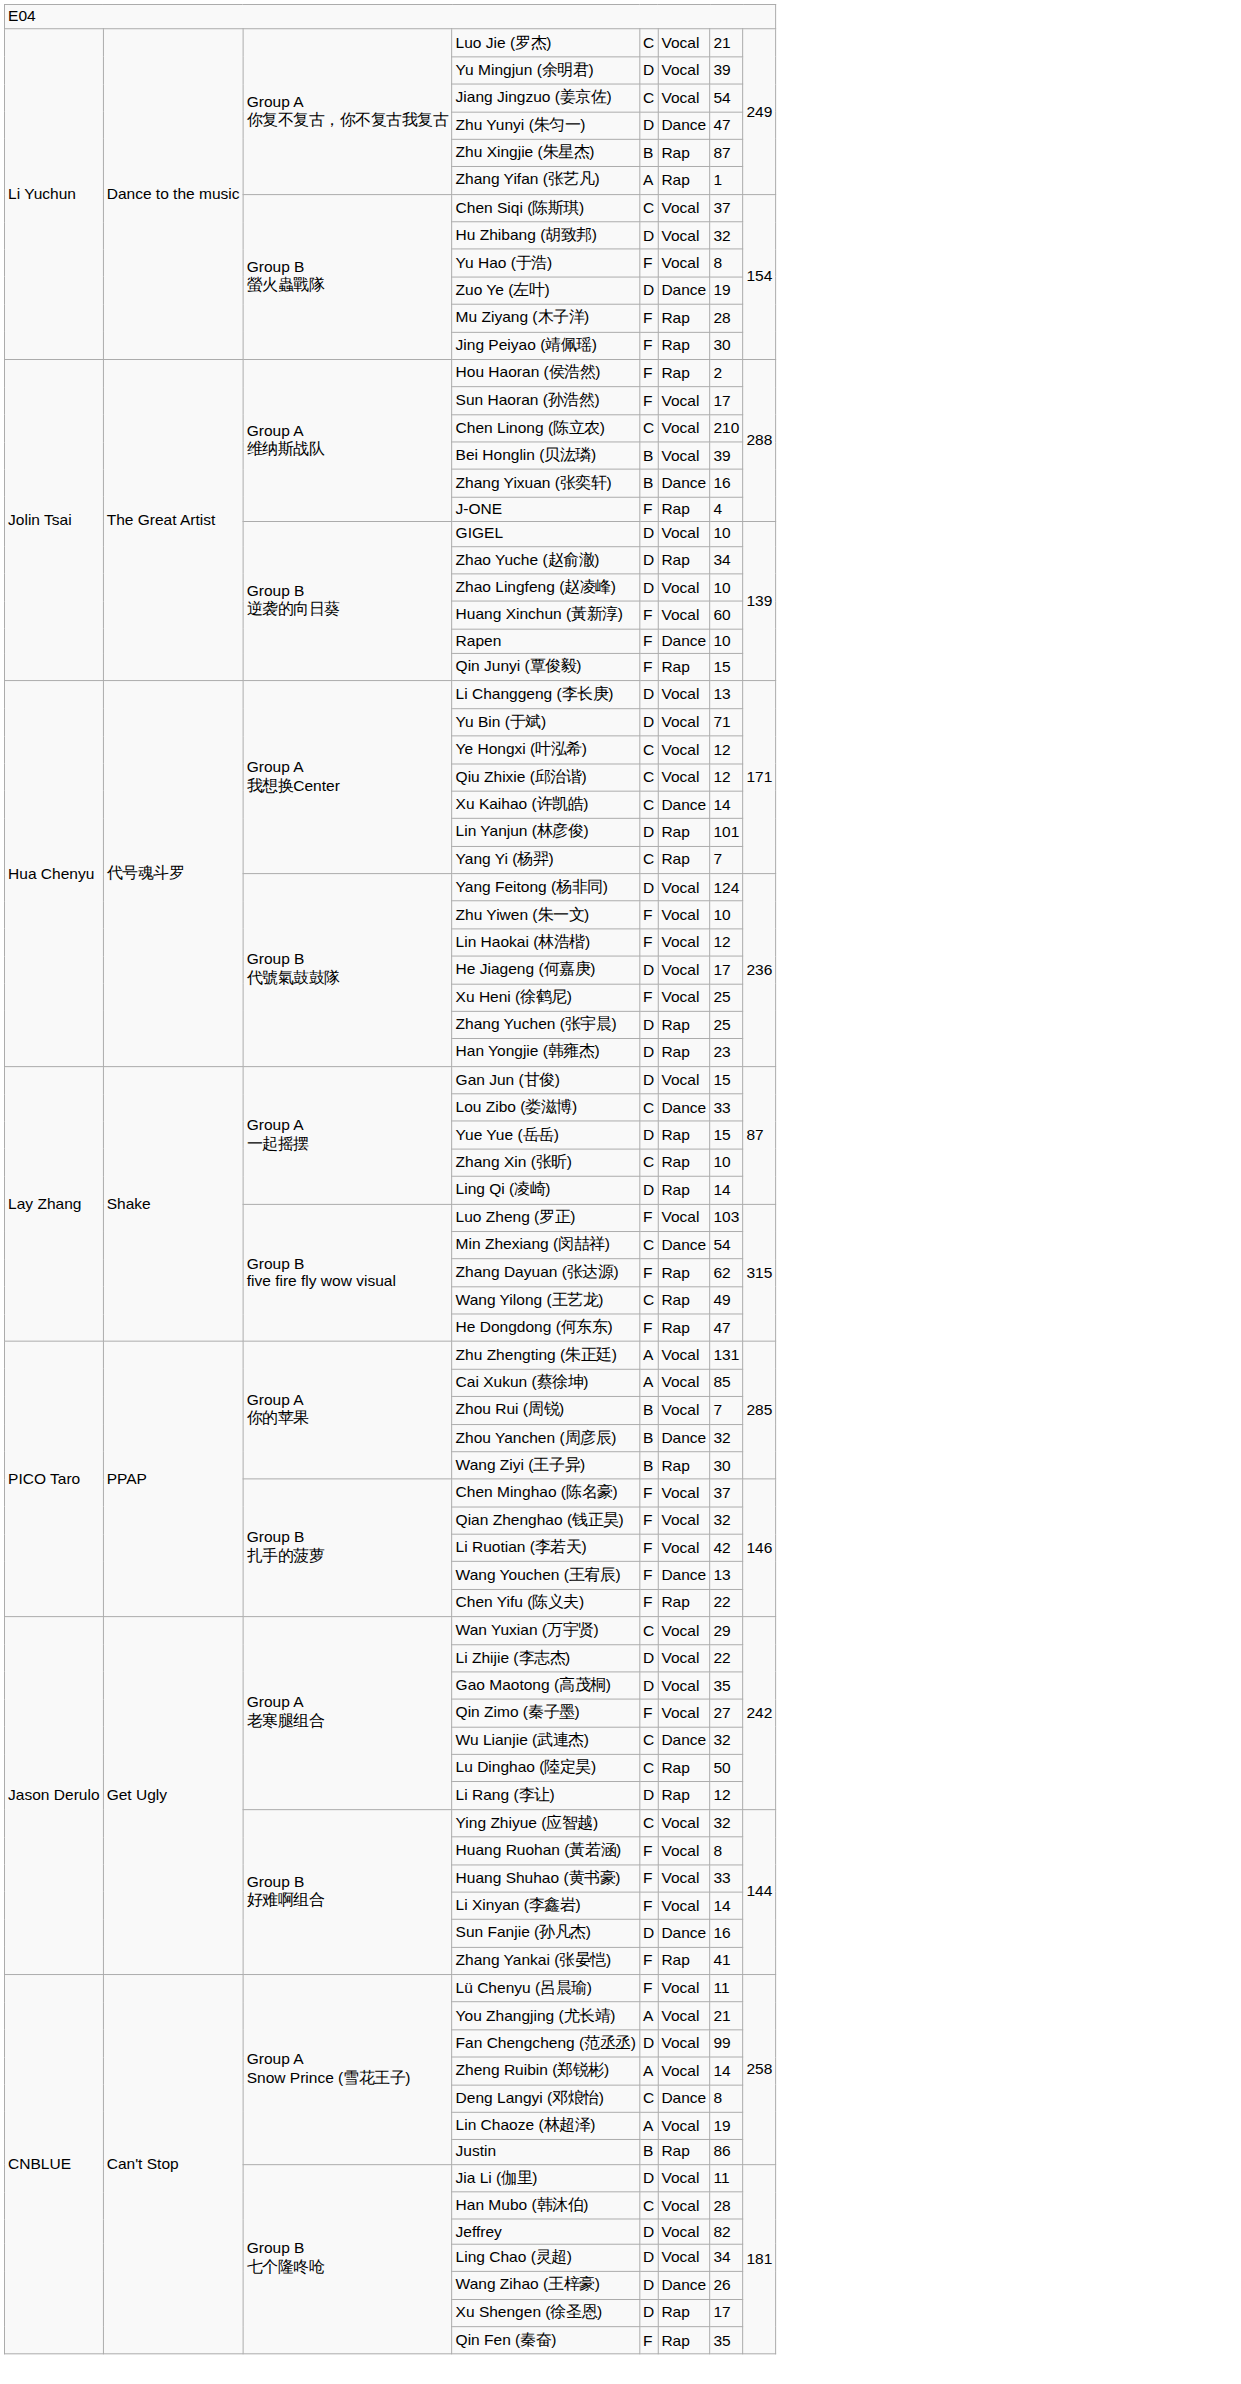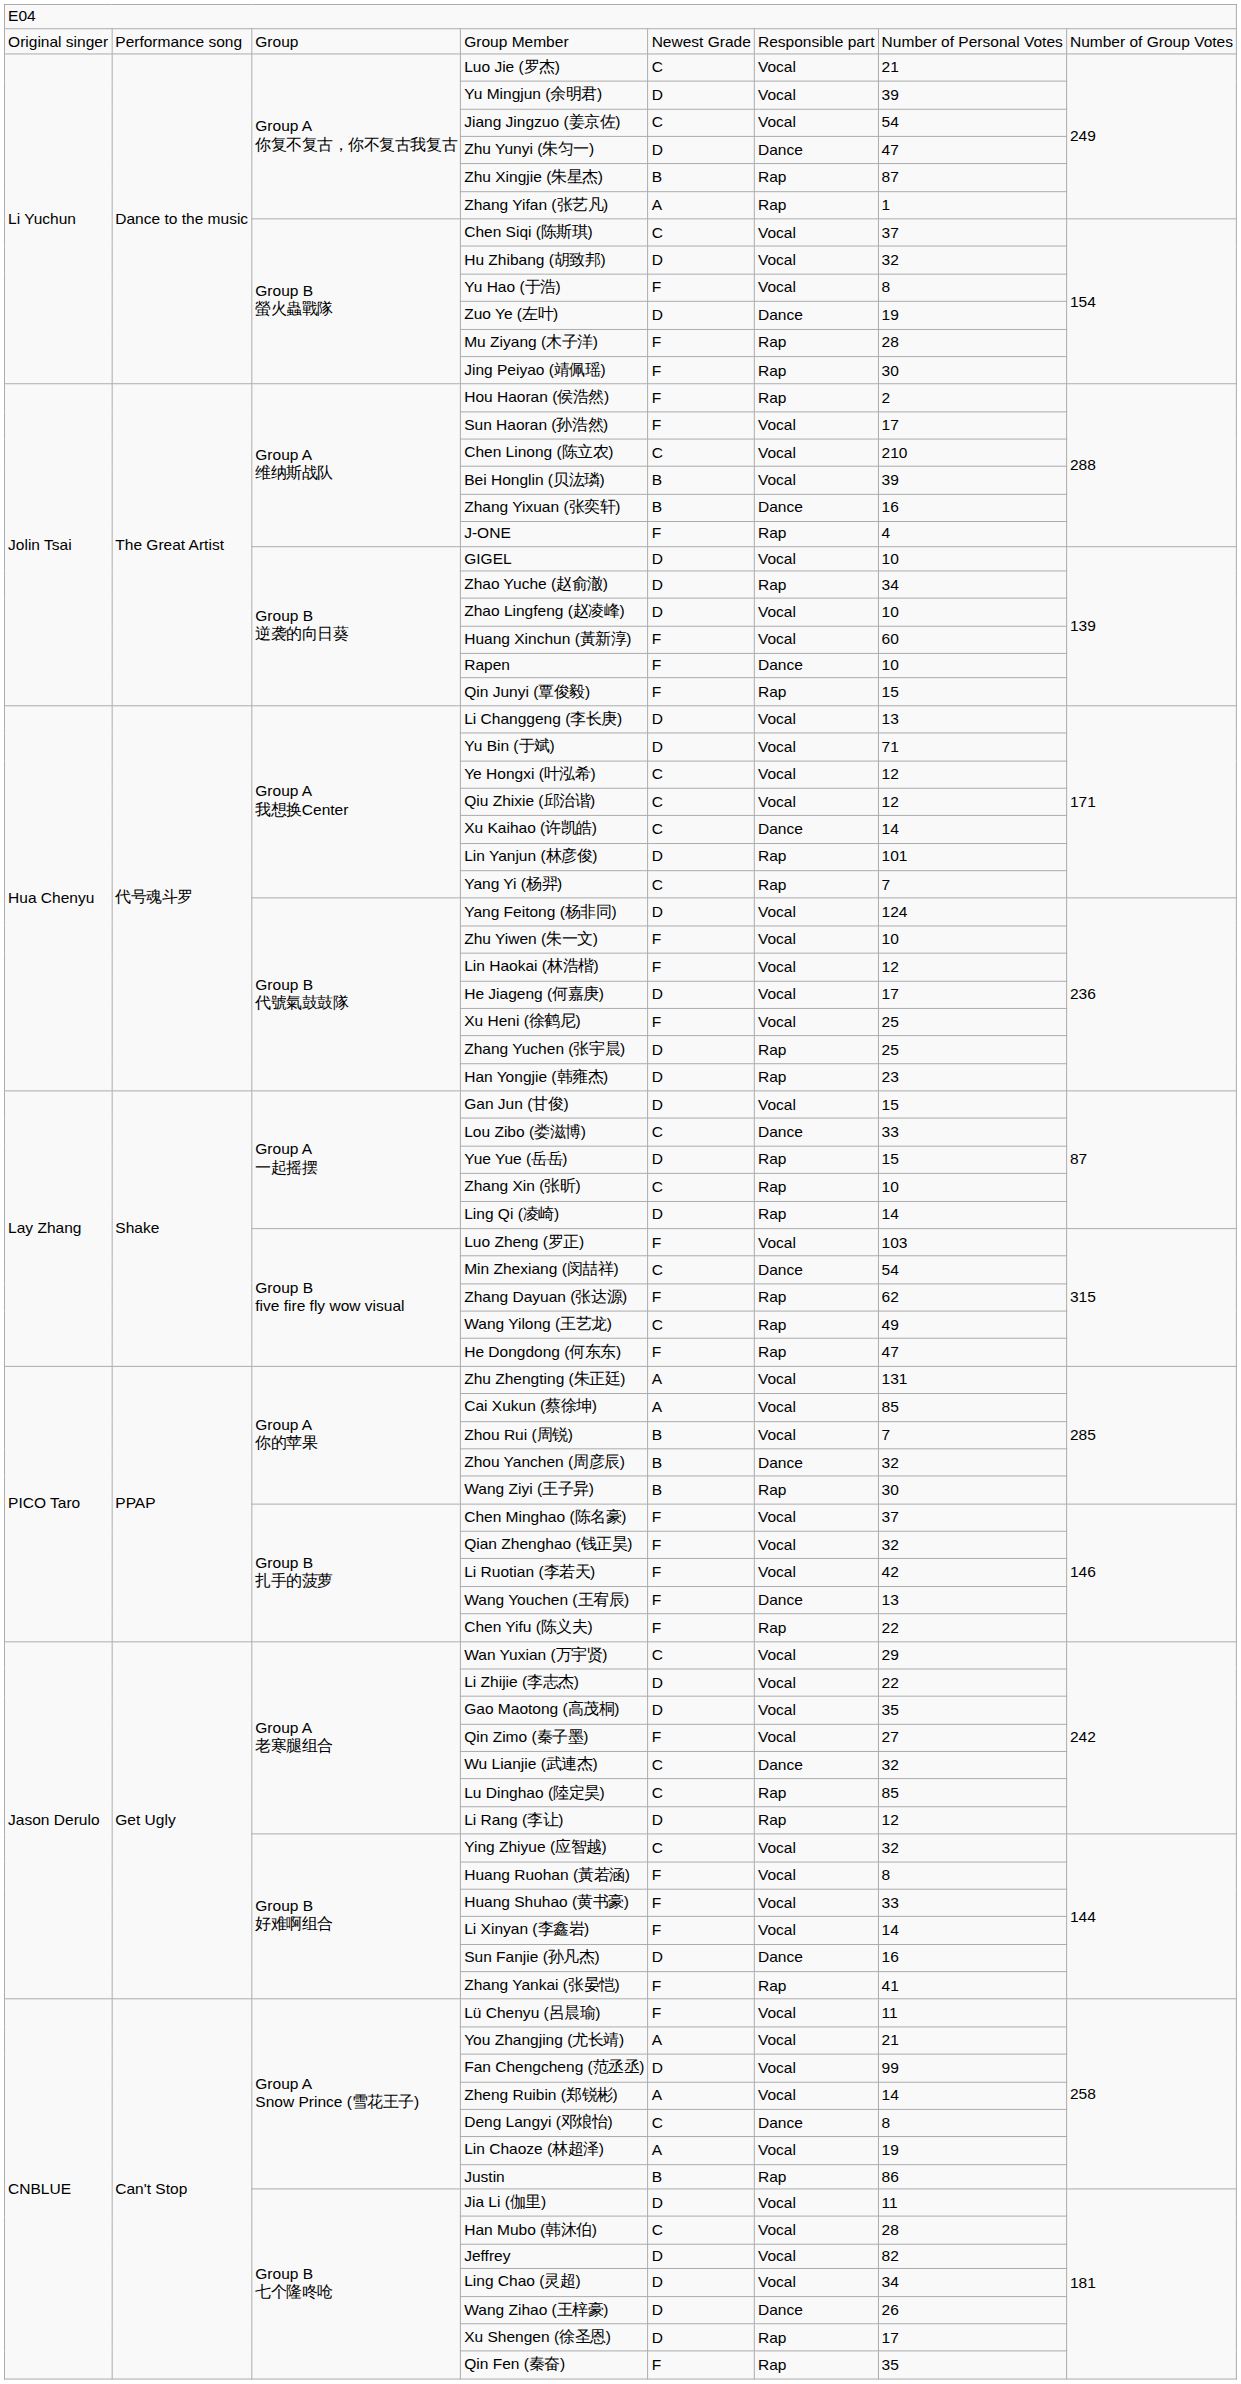 <table class="wikitable">
 <tr>
 <td colspan="8">E04</td>
+</tr>
+<tr>
+<td>Original singer</td>
+<td>Performance song</td>
+<td>Group</td>
+<td>Group Member</td>
+<td>Newest Grade</td>
+<td>Responsible part</td>
+<td>Number of Personal Votes</td>
+<td>Number of Group Votes</td>
 </tr>
 <tr>
 <td rowspan="12">Li Yuchun</td>
 <td rowspan="12">Dance to the music</td>
 <td rowspan="6">Group A<br>你复不复古，你不复古我复古</td>
 <td>Luo Jie (罗杰)</td>
 <td>C</td>
 <td>Vocal</td>
 <td>21</td>
 <td rowspan="6">249</td>
 </tr>
 <tr>
 <td>Yu Mingjun (余明君)</td>
 <td>D</td>
 <td>Vocal</td>
 <td>39</td>
 </tr>
 <tr>
 <td>Jiang Jingzuo (姜京佐)</td>
 <td>C</td>
 <td>Vocal</td>
 <td>54</td>
 </tr>
 <tr>
 <td>Zhu Yunyi (朱匀一)</td>
 <td>D</td>
 <td>Dance</td>
 <td>47</td>
 </tr>
 <tr>
 <td>Zhu Xingjie (朱星杰)</td>
 <td>B</td>
 <td>Rap</td>
 <td>87</td>
 </tr>
 <tr>
 <td>Zhang Yifan (张艺凡)</td>
 <td>A</td>
 <td>Rap</td>
 <td>1</td>
 </tr>
 <tr>
 <td rowspan="6">Group B<br>螢火蟲戰隊</td>
 <td>Chen Siqi (陈斯琪)</td>
 <td>C</td>
 <td>Vocal</td>
 <td>37</td>
 <td rowspan="6">154</td>
 </tr>
 <tr>
 <td>Hu Zhibang (胡致邦)</td>
 <td>D</td>
 <td>Vocal</td>
 <td>32</td>
 </tr>
 <tr>
 <td>Yu Hao (于浩)</td>
 <td>F</td>
 <td>Vocal</td>
 <td>8</td>
 </tr>
 <tr>
 <td>Zuo Ye (左叶)</td>
 <td>D</td>
 <td>Dance</td>
 <td>19</td>
 </tr>
 <tr>
 <td>Mu Ziyang (木子洋)</td>
 <td>F</td>
 <td>Rap</td>
 <td>28</td>
 </tr>
 <tr>
 <td>Jing Peiyao (靖佩瑶)</td>
 <td>F</td>
 <td>Rap</td>
 <td>30</td>
 </tr>
 <tr>
 <td rowspan="12">Jolin Tsai</td>
 <td rowspan="12">The Great Artist</td>
 <td rowspan="6">Group A<br>维纳斯战队</td>
 <td>Hou Haoran (侯浩然)</td>
 <td>F</td>
 <td>Rap</td>
 <td>2</td>
 <td rowspan="6">288</td>
 </tr>
 <tr>
 <td>Sun Haoran (孙浩然)</td>
 <td>F</td>
 <td>Vocal</td>
 <td>17</td>
 </tr>
 <tr>
 <td>Chen Linong (陈立农)</td>
 <td>C</td>
 <td>Vocal</td>
 <td>210</td>
 </tr>
 <tr>
 <td>Bei Honglin (贝汯璘)</td>
 <td>B</td>
 <td>Vocal</td>
 <td>39</td>
 </tr>
 <tr>
 <td>Zhang Yixuan (张奕轩)</td>
 <td>B</td>
 <td>Dance</td>
 <td>16</td>
 </tr>
 <tr>
 <td>J-ONE</td>
 <td>F</td>
 <td>Rap</td>
 <td>4</td>
 </tr>
 <tr>
 <td rowspan="6">Group B<br>逆袭的向日葵</td>
 <td>GIGEL</td>
 <td>D</td>
 <td>Vocal</td>
 <td>10</td>
 <td rowspan="6">139</td>
 </tr>
 <tr>
 <td>Zhao Yuche (赵俞澈)</td>
 <td>D</td>
 <td>Rap</td>
 <td>34</td>
 </tr>
 <tr>
 <td>Zhao Lingfeng (赵凌峰)</td>
 <td>D</td>
 <td>Vocal</td>
 <td>10</td>
 </tr>
 <tr>
 <td>Huang Xinchun (黃新淳)</td>
 <td>F</td>
 <td>Vocal</td>
 <td>60</td>
 </tr>
 <tr>
 <td>Rapen</td>
 <td>F</td>
 <td>Dance</td>
 <td>10</td>
 </tr>
 <tr>
 <td>Qin Junyi (覃俊毅)</td>
 <td>F</td>
 <td>Rap</td>
 <td>15</td>
 </tr>
 <tr>
 <td rowspan="14">Hua Chenyu</td>
 <td rowspan="14">代号魂斗罗</td>
 <td rowspan="7">Group A<br>我想换Center</td>
 <td>Li Changgeng (李长庚)</td>
 <td>D</td>
 <td>Vocal</td>
 <td>13</td>
 <td rowspan="7">171</td>
 </tr>
 <tr>
 <td>Yu Bin (于斌)</td>
 <td>D</td>
 <td>Vocal</td>
 <td>71</td>
 </tr>
 <tr>
 <td>Ye Hongxi (叶泓希)</td>
 <td>C</td>
 <td>Vocal</td>
 <td>12</td>
 </tr>
 <tr>
 <td>Qiu Zhixie (邱治谐)</td>
 <td>C</td>
 <td>Vocal</td>
 <td>12</td>
 </tr>
 <tr>
 <td>Xu Kaihao (许凯皓)</td>
 <td>C</td>
 <td>Dance</td>
 <td>14</td>
 </tr>
 <tr>
 <td>Lin Yanjun (林彦俊)</td>
 <td>D</td>
 <td>Rap</td>
 <td>101</td>
 </tr>
 <tr>
 <td>Yang Yi (杨羿)</td>
 <td>C</td>
 <td>Rap</td>
 <td>7</td>
 </tr>
 <tr>
 <td rowspan="7">Group B<br>代號氣鼓鼓隊</td>
 <td>Yang Feitong (杨非同)</td>
 <td>D</td>
 <td>Vocal</td>
 <td>124</td>
 <td rowspan="7">236</td>
 </tr>
 <tr>
 <td>Zhu Yiwen (朱一文)</td>
 <td>F</td>
 <td>Vocal</td>
 <td>10</td>
 </tr>
 <tr>
 <td>Lin Haokai (林浩楷)</td>
 <td>F</td>
 <td>Vocal</td>
 <td>12</td>
 </tr>
 <tr>
 <td>He Jiageng (何嘉庚)</td>
 <td>D</td>
 <td>Vocal</td>
 <td>17</td>
 </tr>
 <tr>
 <td>Xu Heni (徐鹤尼)</td>
 <td>F</td>
 <td>Vocal</td>
 <td>25</td>
 </tr>
 <tr>
 <td>Zhang Yuchen (张宇晨)</td>
 <td>D</td>
 <td>Rap</td>
 <td>25</td>
 </tr>
 <tr>
 <td>Han Yongjie (韩雍杰)</td>
 <td>D</td>
 <td>Rap</td>
 <td>23</td>
 </tr>
 <tr>
 <td rowspan="10">Lay Zhang</td>
 <td rowspan="10">Shake</td>
 <td rowspan="5">Group A<br>一起摇摆</td>
 <td>Gan Jun (甘俊)</td>
 <td>D</td>
 <td>Vocal</td>
 <td>15</td>
 <td rowspan="5">87</td>
 </tr>
 <tr>
 <td>Lou Zibo (娄滋博)</td>
 <td>C</td>
 <td>Dance</td>
 <td>33</td>
 </tr>
 <tr>
 <td>Yue Yue (岳岳)</td>
 <td>D</td>
 <td>Rap</td>
 <td>15</td>
 </tr>
 <tr>
 <td>Zhang Xin (张昕)</td>
 <td>C</td>
 <td>Rap</td>
 <td>10</td>
 </tr>
 <tr>
 <td>Ling Qi (凌崎)</td>
 <td>D</td>
 <td>Rap</td>
 <td>14</td>
 </tr>
 <tr>
 <td rowspan="5">Group B<br>five fire fly wow visual</td>
 <td>Luo Zheng (罗正)</td>
 <td>F</td>
 <td>Vocal</td>
 <td>103</td>
 <td rowspan="5">315</td>
 </tr>
 <tr>
 <td>Min Zhexiang (闵喆祥)</td>
 <td>C</td>
 <td>Dance</td>
 <td>54</td>
 </tr>
 <tr>
 <td>Zhang Dayuan (张达源)</td>
 <td>F</td>
 <td>Rap</td>
 <td>62</td>
 </tr>
 <tr>
 <td>Wang Yilong (王艺龙)</td>
 <td>C</td>
 <td>Rap</td>
 <td>49</td>
 </tr>
 <tr>
 <td>He Dongdong (何东东)</td>
 <td>F</td>
 <td>Rap</td>
 <td>47</td>
 </tr>
 <tr>
 <td rowspan="10">PICO Taro</td>
 <td rowspan="10">PPAP</td>
 <td rowspan="5">Group A<br>你的苹果</td>
 <td>Zhu Zhengting (朱正廷)</td>
 <td>A</td>
 <td>Vocal</td>
 <td>131</td>
 <td rowspan="5">285</td>
 </tr>
 <tr>
 <td>Cai Xukun (蔡徐坤)</td>
 <td>A</td>
 <td>Vocal</td>
 <td>85</td>
 </tr>
 <tr>
 <td>Zhou Rui (周锐)</td>
 <td>B</td>
 <td>Vocal</td>
 <td>7</td>
 </tr>
 <tr>
 <td>Zhou Yanchen (周彦辰)</td>
 <td>B</td>
 <td>Dance</td>
 <td>32</td>
 </tr>
 <tr>
 <td>Wang Ziyi (王子异)</td>
 <td>B</td>
 <td>Rap</td>
 <td>30</td>
 </tr>
 <tr>
 <td rowspan="5">Group B<br>扎手的菠萝</td>
 <td>Chen Minghao (陈名豪)</td>
 <td>F</td>
 <td>Vocal</td>
 <td>37</td>
 <td rowspan="5">146</td>
 </tr>
 <tr>
 <td>Qian Zhenghao (钱正昊)</td>
 <td>F</td>
 <td>Vocal</td>
 <td>32</td>
 </tr>
 <tr>
 <td>Li Ruotian (李若天)</td>
 <td>F</td>
 <td>Vocal</td>
 <td>42</td>
 </tr>
 <tr>
 <td>Wang Youchen (王宥辰)</td>
 <td>F</td>
 <td>Dance</td>
 <td>13</td>
 </tr>
 <tr>
 <td>Chen Yifu (陈义夫)</td>
 <td>F</td>
 <td>Rap</td>
 <td>22</td>
 </tr>
 <tr>
 <td rowspan="13">Jason Derulo</td>
 <td rowspan="13">Get Ugly</td>
 <td rowspan="7">Group A<br>老寒腿组合</td>
 <td>Wan Yuxian (万宇贤)</td>
 <td>C</td>
 <td>Vocal</td>
 <td>29</td>
 <td rowspan="7">242</td>
 </tr>
 <tr>
 <td>Li Zhijie (李志杰)</td>
 <td>D</td>
 <td>Vocal</td>
 <td>22</td>
 </tr>
 <tr>
 <td>Gao Maotong (高茂桐)</td>
 <td>D</td>
 <td>Vocal</td>
 <td>35</td>
 </tr>
 <tr>
 <td>Qin Zimo (秦子墨)</td>
 <td>F</td>
 <td>Vocal</td>
 <td>27</td>
 </tr>
 <tr>
 <td>Wu Lianjie (武連杰)</td>
 <td>C</td>
 <td>Dance</td>
 <td>32</td>
 </tr>
 <tr>
 <td>Lu Dinghao (陸定昊)</td>
 <td>C</td>
 <td>Rap</td>
-<td>50</td>
+<td>85</td>
 </tr>
 <tr>
 <td>Li Rang (李让)</td>
 <td>D</td>
 <td>Rap</td>
 <td>12</td>
 </tr>
 <tr>
 <td rowspan="6">Group B<br>好难啊组合</td>
 <td>Ying Zhiyue (应智越)</td>
 <td>C</td>
 <td>Vocal</td>
 <td>32</td>
 <td rowspan="6">144</td>
 </tr>
 <tr>
 <td>Huang Ruohan (黃若涵)</td>
 <td>F</td>
 <td>Vocal</td>
 <td>8</td>
 </tr>
 <tr>
 <td>Huang Shuhao (黄书豪)</td>
 <td>F</td>
 <td>Vocal</td>
 <td>33</td>
 </tr>
 <tr>
 <td>Li Xinyan (李鑫岩)</td>
 <td>F</td>
 <td>Vocal</td>
 <td>14</td>
 </tr>
 <tr>
 <td>Sun Fanjie (孙凡杰)</td>
 <td>D</td>
 <td>Dance</td>
 <td>16</td>
 </tr>
 <tr>
 <td>Zhang Yankai (张晏恺)</td>
 <td>F</td>
 <td>Rap</td>
 <td>41</td>
 </tr>
 <tr>
 <td rowspan="14">CNBLUE</td>
 <td rowspan="14">Can't Stop</td>
 <td rowspan="7">Group A<br>Snow Prince (雪花王子)</td>
 <td>Lü Chenyu (呂晨瑜)</td>
 <td>F</td>
 <td>Vocal</td>
 <td>11</td>
 <td rowspan="7">258</td>
 </tr>
 <tr>
 <td>You Zhangjing (尤长靖)</td>
 <td>A</td>
 <td>Vocal</td>
 <td>21</td>
 </tr>
 <tr>
 <td>Fan Chengcheng (范丞丞)</td>
 <td>D</td>
 <td>Vocal</td>
 <td>99</td>
 </tr>
 <tr>
 <td>Zheng Ruibin (郑锐彬)</td>
 <td>A</td>
 <td>Vocal</td>
 <td>14</td>
 </tr>
 <tr>
 <td>Deng Langyi (邓烺怡)</td>
 <td>C</td>
 <td>Dance</td>
 <td>8</td>
 </tr>
 <tr>
 <td>Lin Chaoze (林超泽)</td>
 <td>A</td>
 <td>Vocal</td>
 <td>19</td>
 </tr>
 <tr>
 <td>Justin</td>
 <td>B</td>
 <td>Rap</td>
 <td>86</td>
 </tr>
 <tr>
 <td rowspan="7">Group B<br>七个隆咚呛</td>
 <td>Jia Li (伽里)</td>
 <td>D</td>
 <td>Vocal</td>
 <td>11</td>
 <td rowspan="7">181</td>
 </tr>
 <tr>
 <td>Han Mubo (韩沐伯)</td>
 <td>C</td>
 <td>Vocal</td>
 <td>28</td>
 </tr>
 <tr>
 <td>Jeffrey</td>
 <td>D</td>
 <td>Vocal</td>
 <td>82</td>
 </tr>
 <tr>
 <td>Ling Chao (灵超)</td>
 <td>D</td>
 <td>Vocal</td>
 <td>34</td>
 </tr>
 <tr>
 <td>Wang Zihao (王梓豪)</td>
 <td>D</td>
 <td>Dance</td>
 <td>26</td>
 </tr>
 <tr>
 <td>Xu Shengen (徐圣恩)</td>
 <td>D</td>
 <td>Rap</td>
 <td>17</td>
 </tr>
 <tr>
 <td>Qin Fen (秦奋)</td>
 <td>F</td>
 <td>Rap</td>
 <td>35</td>
 </tr>
 </table>
